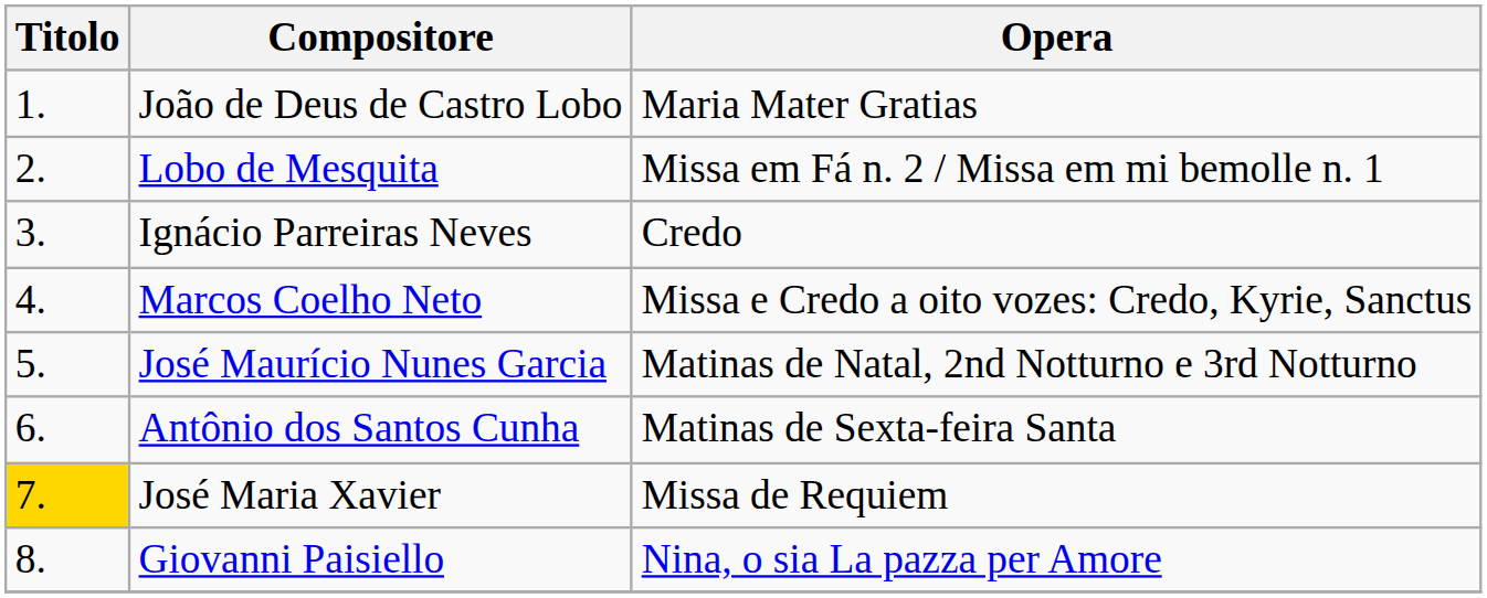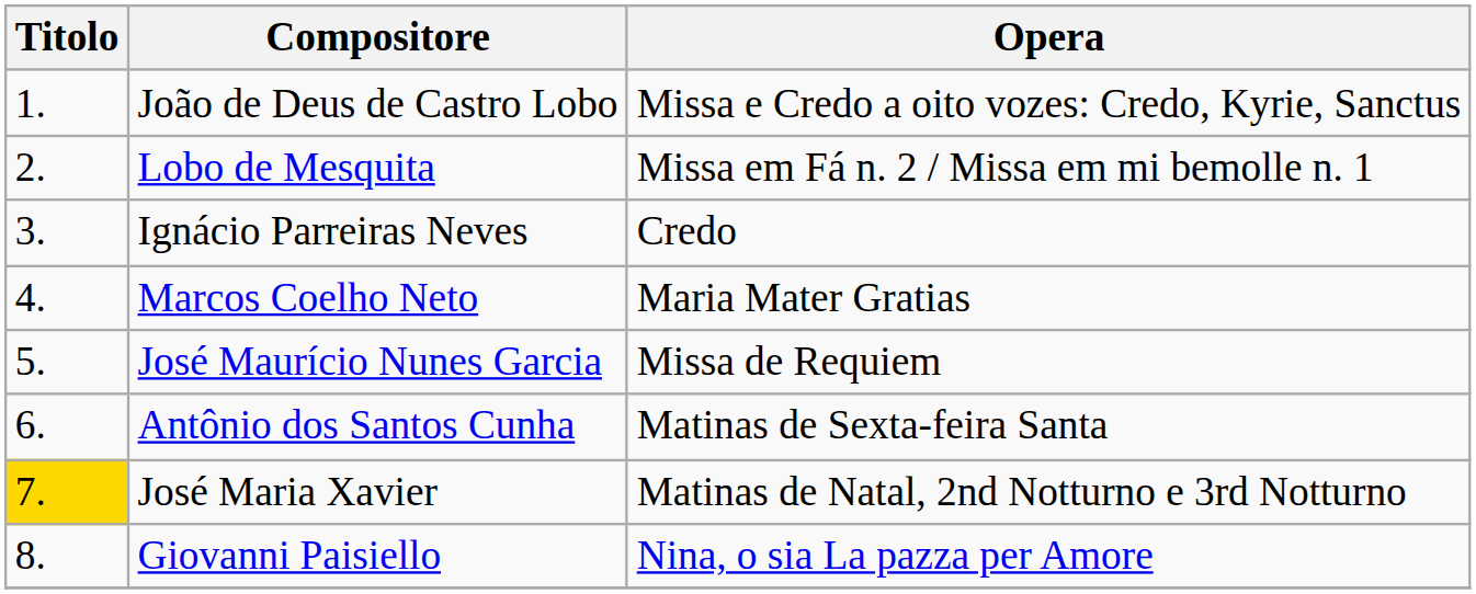 <table class="wikitable sortable">
 <tr>
 <th>Titolo</th>
 <th>Compositore</th>
 <th>Opera</th>
 </tr>
 <tr>
 <td>1.</td>
 <td>João de Deus de Castro Lobo</td>
-<td>Maria Mater Gratias</td>
+<td>Missa e Credo a oito vozes: Credo, Kyrie, Sanctus</td>
 </tr>
 <tr>
 <td>2.</td>
 <td><a href='#'>Lobo de Mesquita</a></td>
 <td>Missa em Fá n. 2 / Missa em mi bemolle n. 1</td>
 </tr>
 <tr>
 <td>3.</td>
 <td>Ignácio Parreiras Neves</td>
 <td>Credo</td>
 </tr>
 <tr>
 <td>4.</td>
 <td><a href='#'>Marcos Coelho Neto</a></td>
-<td>Missa e Credo a oito vozes: Credo, Kyrie, Sanctus</td>
+<td>Maria Mater Gratias</td>
 </tr>
 <tr>
 <td>5.</td>
 <td><a href='#'>José Maurício Nunes Garcia</a></td>
-<td>Matinas de Natal, 2nd Notturno e 3rd Notturno</td>
+<td>Missa de Requiem</td>
 </tr>
 <tr>
 <td>6.</td>
 <td><a href='#'>Antônio dos Santos Cunha</a></td>
 <td>Matinas de Sexta-feira Santa</td>
 </tr>
 <tr>
 <td style="background: gold;">7.</td>
 <td>José Maria Xavier</td>
-<td>Missa de Requiem</td>
+<td>Matinas de Natal, 2nd Notturno e 3rd Notturno</td>
 </tr>
 <tr>
 <td>8.</td>
 <td><a href='#'>Giovanni Paisiello</a></td>
 <td><a href='#'>Nina, o sia La pazza per Amore</a></td>
 </tr>
 <tr>
 </tr>
 </table>
